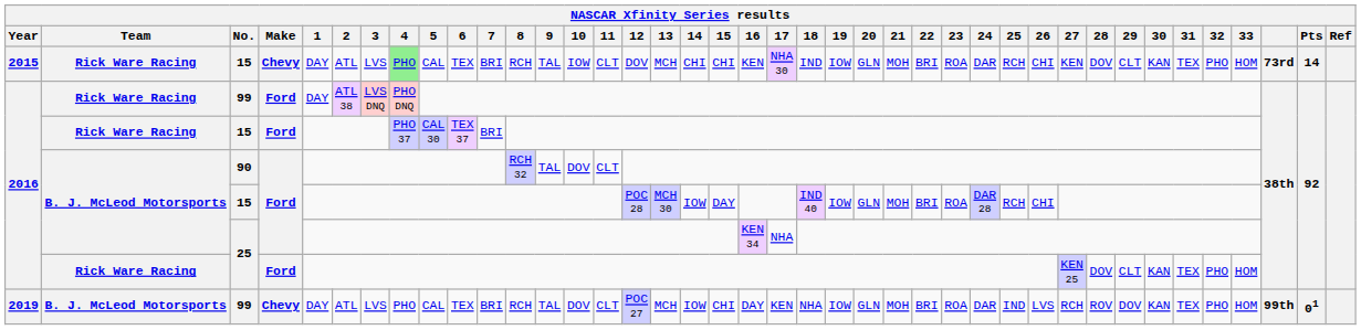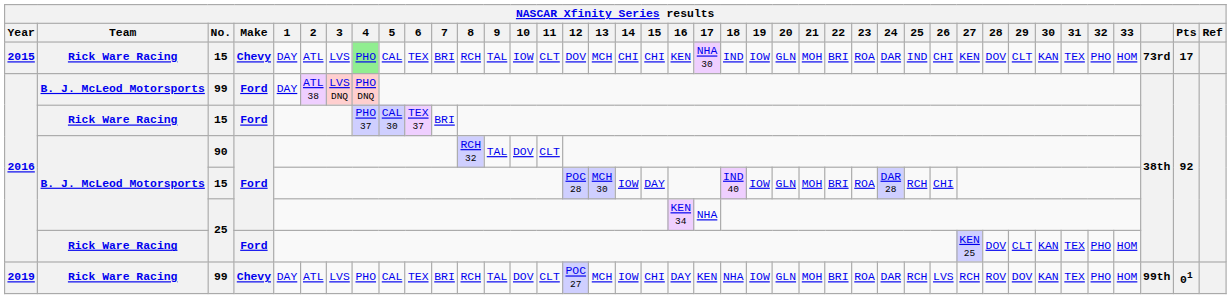 <table class="wikitable" style="text-align:center; font-size:75%">
 <tr>
 <th colspan=42><a href='#'>NASCAR Xfinity Series</a> results</th>
 </tr>
 <tr>
 <th>Year</th>
 <th>Team</th>
 <th>No.</th>
 <th>Make</th>
 <th>1</th>
 <th>2</th>
 <th>3</th>
 <th>4</th>
 <th>5</th>
 <th>6</th>
 <th>7</th>
 <th>8</th>
 <th>9</th>
 <th>10</th>
 <th>11</th>
 <th>12</th>
 <th>13</th>
 <th>14</th>
 <th>15</th>
 <th>16</th>
 <th>17</th>
 <th>18</th>
 <th>19</th>
 <th>20</th>
 <th>21</th>
 <th>22</th>
 <th>23</th>
 <th>24</th>
 <th>25</th>
 <th>26</th>
 <th>27</th>
 <th>28</th>
 <th>29</th>
 <th>30</th>
 <th>31</th>
 <th>32</th>
 <th>33</th>
 <th></th>
 <th>Pts</th>
 <th>Ref</th>
 </tr>
 <tr>
 <th><a href='#'>2015</a></th>
 <th><a href='#'>Rick Ware Racing</a></th>
 <th>15</th>
 <th><a href='#'>Chevy</a></th>
 <td><a href='#'>DAY</a></td>
 <td><a href='#'>ATL</a></td>
 <td><a href='#'>LVS</a></td>
 <td style="background: lightgreen;"><a href='#'>PHO</a></td>
 <td><a href='#'>CAL</a></td>
 <td><a href='#'>TEX</a></td>
 <td><a href='#'>BRI</a></td>
 <td><a href='#'>RCH</a></td>
 <td><a href='#'>TAL</a></td>
 <td><a href='#'>IOW</a></td>
 <td><a href='#'>CLT</a></td>
 <td><a href='#'>DOV</a></td>
 <td><a href='#'>MCH</a></td>
 <td><a href='#'>CHI</a></td>
 <td><a href='#'>CHI</a></td>
 <td><a href='#'>KEN</a></td>
 <td style="background:#EFCFFF;"><a href='#'>NHA</a><br><small>30</small></td>
 <td><a href='#'>IND</a></td>
 <td><a href='#'>IOW</a></td>
 <td><a href='#'>GLN</a></td>
 <td><a href='#'>MOH</a></td>
 <td><a href='#'>BRI</a></td>
 <td><a href='#'>ROA</a></td>
 <td><a href='#'>DAR</a></td>
-<td><a href='#'>RCH</a></td>
+<td><a href='#'>IND</a></td>
 <td><a href='#'>CHI</a></td>
 <td><a href='#'>KEN</a></td>
 <td><a href='#'>DOV</a></td>
 <td><a href='#'>CLT</a></td>
 <td><a href='#'>KAN</a></td>
 <td><a href='#'>TEX</a></td>
 <td><a href='#'>PHO</a></td>
 <td><a href='#'>HOM</a></td>
 <th>73rd</th>
-<th>14</th>
+<th>17</th>
 <th></th>
 </tr>
 <tr>
 <th rowspan=6><a href='#'>2016</a></th>
-<th><a href='#'>Rick Ware Racing</a></th>
+<th><a href='#'>B. J. McLeod Motorsports</a></th>
 <th>99</th>
 <th><a href='#'>Ford</a></th>
 <td><a href='#'>DAY</a></td>
 <td style="background:#EFCFFF;"><a href='#'>ATL</a><br><small>38</small></td>
 <td style="background:#FFCFCF;"><a href='#'>LVS</a><br><small>DNQ</small></td>
 <td style="background:#FFCFCF;"><a href='#'>PHO</a><br><small>DNQ</small></td>
 <td colspan=29></td>
 <th rowspan=6>38th</th>
 <th rowspan=6>92</th>
 <th rowspan=6></th>
 </tr>
 <tr>
 <th><a href='#'>Rick Ware Racing</a></th>
 <th>15</th>
 <th><a href='#'>Ford</a></th>
 <td colspan=3></td>
 <td style="background:#CFCFFF;"><a href='#'>PHO</a><br><small>37</small></td>
 <td style="background:#CFCFFF;"><a href='#'>CAL</a><br><small>30</small></td>
 <td style="background:#EFCFFF;"><a href='#'>TEX</a><br><small>37</small></td>
 <td><a href='#'>BRI</a></td>
 <td colspan=26></td>
 </tr>
 <tr>
 <th rowspan=3><a href='#'>B. J. McLeod Motorsports</a></th>
 <th>90</th>
 <th rowspan=3><a href='#'>Ford</a></th>
 <td colspan=7></td>
 <td style="background:#CFCFFF;"><a href='#'>RCH</a><br><small>32</small></td>
 <td><a href='#'>TAL</a></td>
 <td><a href='#'>DOV</a></td>
 <td><a href='#'>CLT</a></td>
 <td colspan=22></td>
 </tr>
 <tr>
 <th>15</th>
 <td colspan=11></td>
 <td style="background:#CFCFFF;"><a href='#'>POC</a><br><small>28</small></td>
 <td style="background:#CFCFFF;"><a href='#'>MCH</a><br><small>30</small></td>
 <td><a href='#'>IOW</a></td>
 <td><a href='#'>DAY</a></td>
 <td colspan=2></td>
 <td style="background:#EFCFFF;"><a href='#'>IND</a><br><small>40</small></td>
 <td><a href='#'>IOW</a></td>
 <td><a href='#'>GLN</a></td>
 <td><a href='#'>MOH</a></td>
 <td><a href='#'>BRI</a></td>
 <td><a href='#'>ROA</a></td>
 <td style="background:#CFCFFF;"><a href='#'>DAR</a><br><small>28</small></td>
 <td><a href='#'>RCH</a></td>
 <td><a href='#'>CHI</a></td>
 <td colspan=7></td>
 </tr>
 <tr>
 <th rowspan=2>25</th>
 <td colspan=15></td>
 <td style="background:#EFCFFF;"><a href='#'>KEN</a><br><small>34</small></td>
 <td><a href='#'>NHA</a></td>
 <td colspan=16></td>
 </tr>
 <tr>
 <th><a href='#'>Rick Ware Racing</a></th>
 <th><a href='#'>Ford</a></th>
 <td colspan=26></td>
 <td style="background:#CFCFFF;"><a href='#'>KEN</a><br><small>25</small></td>
 <td><a href='#'>DOV</a></td>
 <td><a href='#'>CLT</a></td>
 <td><a href='#'>KAN</a></td>
 <td><a href='#'>TEX</a></td>
 <td><a href='#'>PHO</a></td>
 <td><a href='#'>HOM</a></td>
 </tr>
 <tr>
 <th><a href='#'>2019</a></th>
-<th><a href='#'>B. J. McLeod Motorsports</a></th>
+<th><a href='#'>Rick Ware Racing</a></th>
 <th>99</th>
 <th><a href='#'>Chevy</a></th>
 <td><a href='#'>DAY</a></td>
 <td><a href='#'>ATL</a></td>
 <td><a href='#'>LVS</a></td>
 <td><a href='#'>PHO</a></td>
 <td><a href='#'>CAL</a></td>
 <td><a href='#'>TEX</a></td>
 <td><a href='#'>BRI</a></td>
 <td><a href='#'>RCH</a></td>
 <td><a href='#'>TAL</a></td>
 <td><a href='#'>DOV</a></td>
 <td><a href='#'>CLT</a></td>
 <td style="background:#CFCFFF;"><a href='#'>POC</a><br><small>27</small></td>
 <td><a href='#'>MCH</a></td>
 <td><a href='#'>IOW</a></td>
 <td><a href='#'>CHI</a></td>
 <td><a href='#'>DAY</a></td>
 <td><a href='#'>KEN</a></td>
 <td><a href='#'>NHA</a></td>
 <td><a href='#'>IOW</a></td>
 <td><a href='#'>GLN</a></td>
 <td><a href='#'>MOH</a></td>
 <td><a href='#'>BRI</a></td>
 <td><a href='#'>ROA</a></td>
 <td><a href='#'>DAR</a></td>
-<td><a href='#'>IND</a></td>
+<td><a href='#'>RCH</a></td>
 <td><a href='#'>LVS</a></td>
 <td><a href='#'>RCH</a></td>
 <td><a href='#'>ROV</a></td>
 <td><a href='#'>DOV</a></td>
 <td><a href='#'>KAN</a></td>
 <td><a href='#'>TEX</a></td>
 <td><a href='#'>PHO</a></td>
 <td><a href='#'>HOM</a></td>
 <th>99th</th>
 <th>0<sup>1</sup></th>
 <th></th>
 </tr>
 </table>
